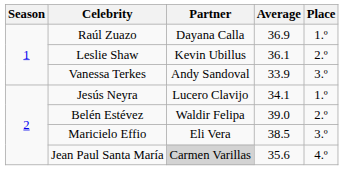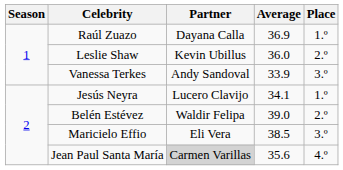 <table class="wikitable sortable" style="text-align: center; white-space:nowrap; margin:auto">
 <tr>
 <th>Season</th>
 <th>Celebrity</th>
 <th>Partner</th>
 <th>Average</th>
 <th>Place</th>
 </tr>
 <tr>
 <td rowspan="3"><a href='#'>1</a></td>
 <td>Raúl Zuazo</td>
 <td>Dayana Calla</td>
 <td>36.9</td>
 <td>1.º</td>
 </tr>
 <tr>
 <td>Leslie Shaw</td>
 <td>Kevin Ubillus</td>
-<td>36.1</td>
+<td>36.0</td>
 <td>2.º</td>
 </tr>
 <tr>
 <td>Vanessa Terkes</td>
 <td>Andy Sandoval</td>
 <td>33.9</td>
 <td>3.º</td>
 </tr>
 <tr>
 <td rowspan="4"><a href='#'>2</a></td>
 <td>Jesús Neyra</td>
 <td>Lucero Clavijo</td>
 <td>34.1</td>
 <td>1.º</td>
 </tr>
 <tr>
 <td>Belén Estévez</td>
 <td>Waldir Felipa</td>
 <td>39.0</td>
 <td>2.º</td>
 </tr>
 <tr>
 <td>Maricielo Effio</td>
 <td>Eli Vera</td>
 <td>38.5</td>
 <td>3.º</td>
 </tr>
 <tr>
 <td>Jean Paul Santa María</td>
 <td style="background: lightgrey;">Carmen Varillas</td>
 <td>35.6</td>
 <td>4.º</td>
 </tr>
 </table>
